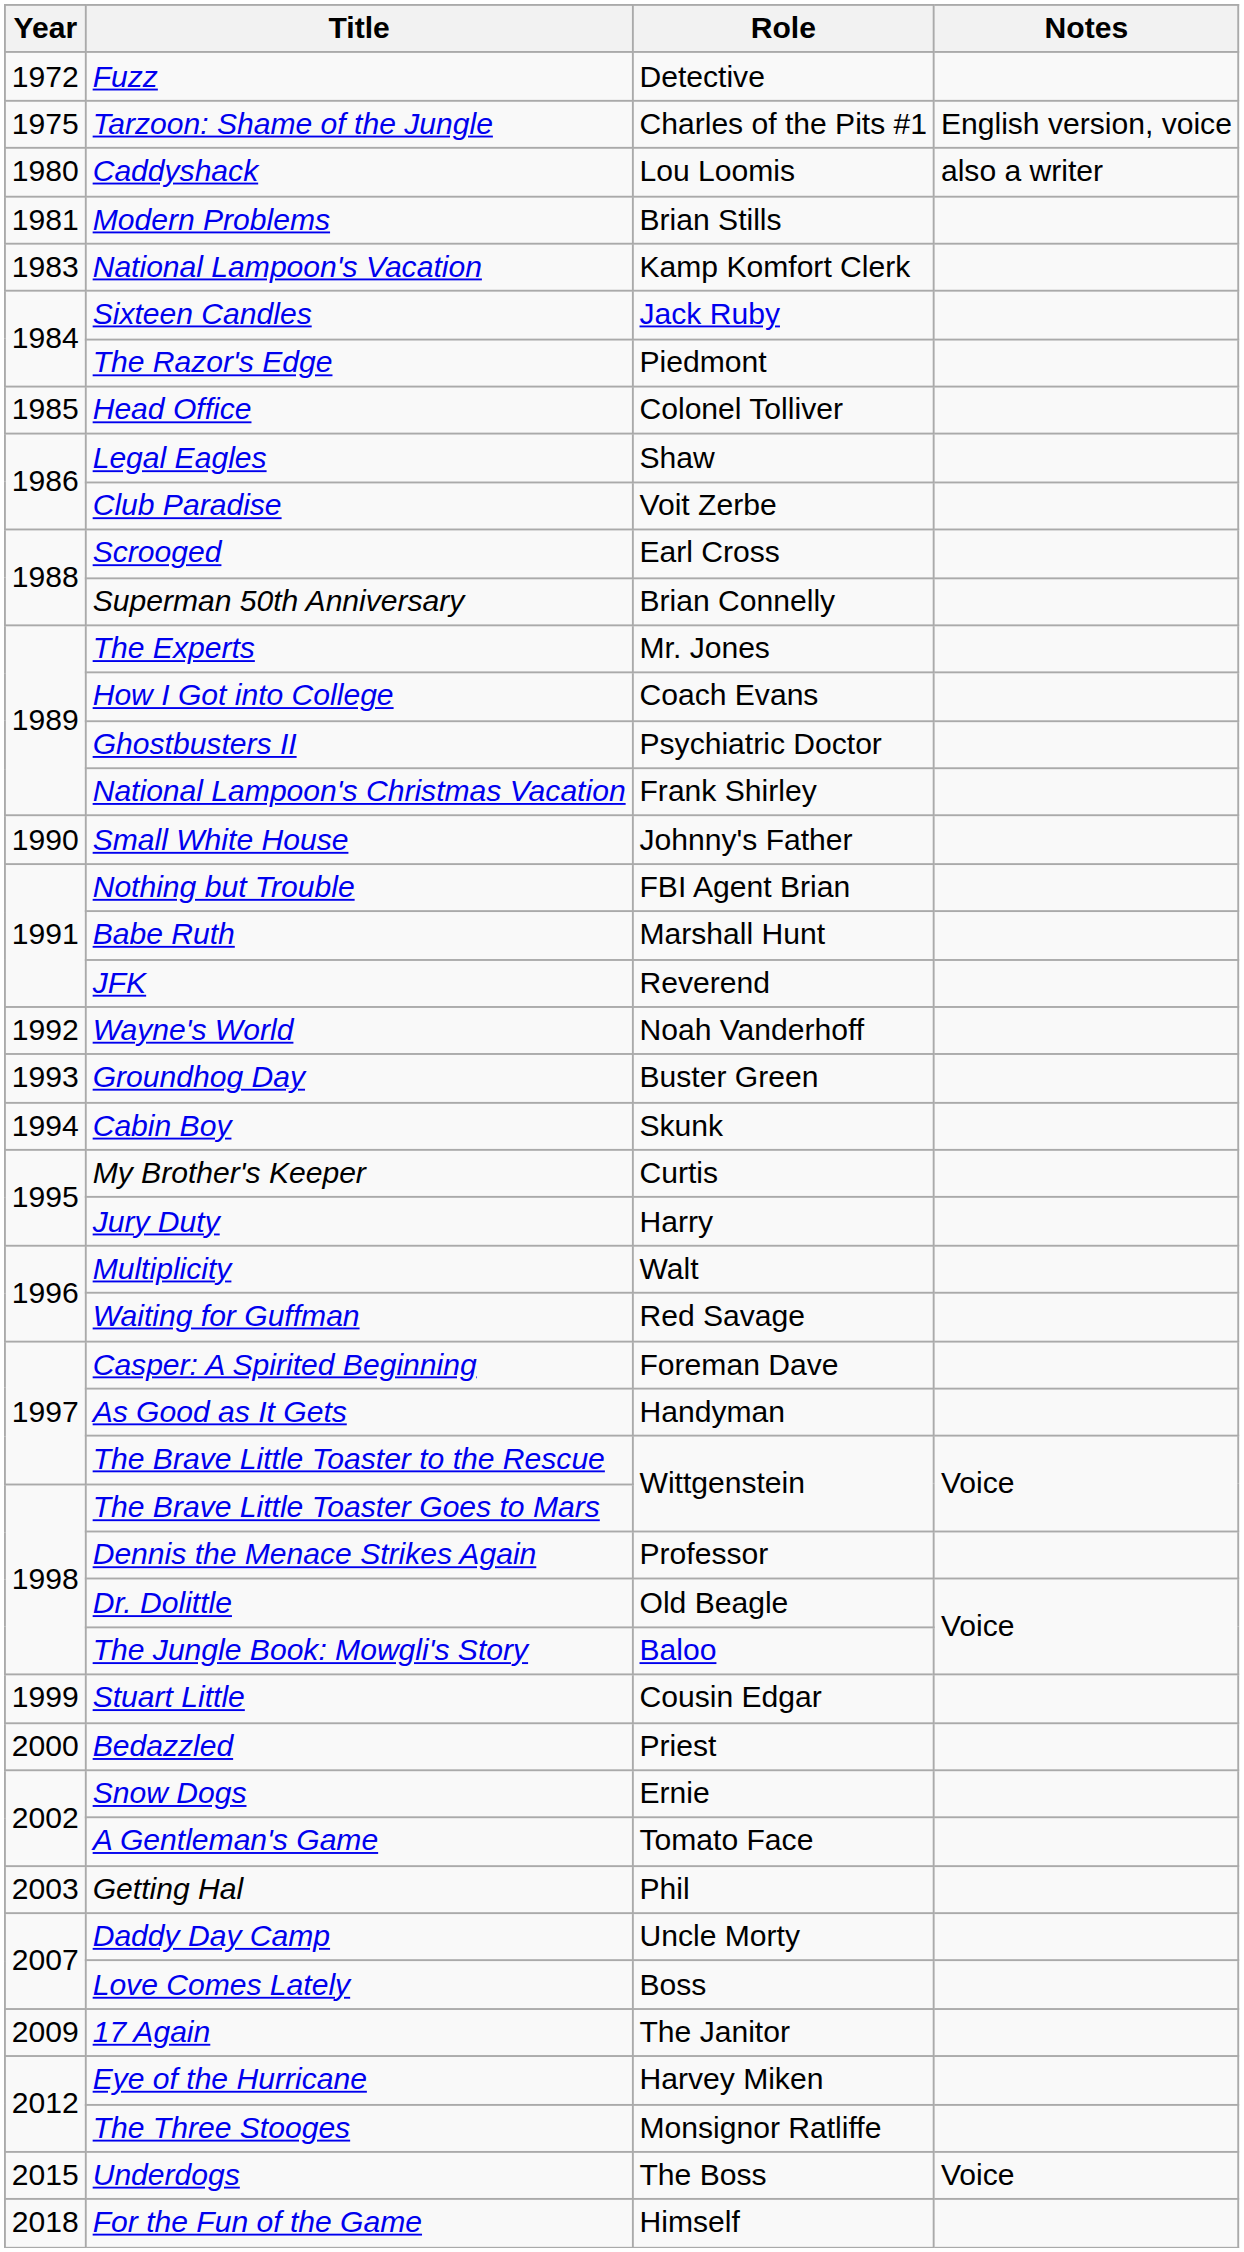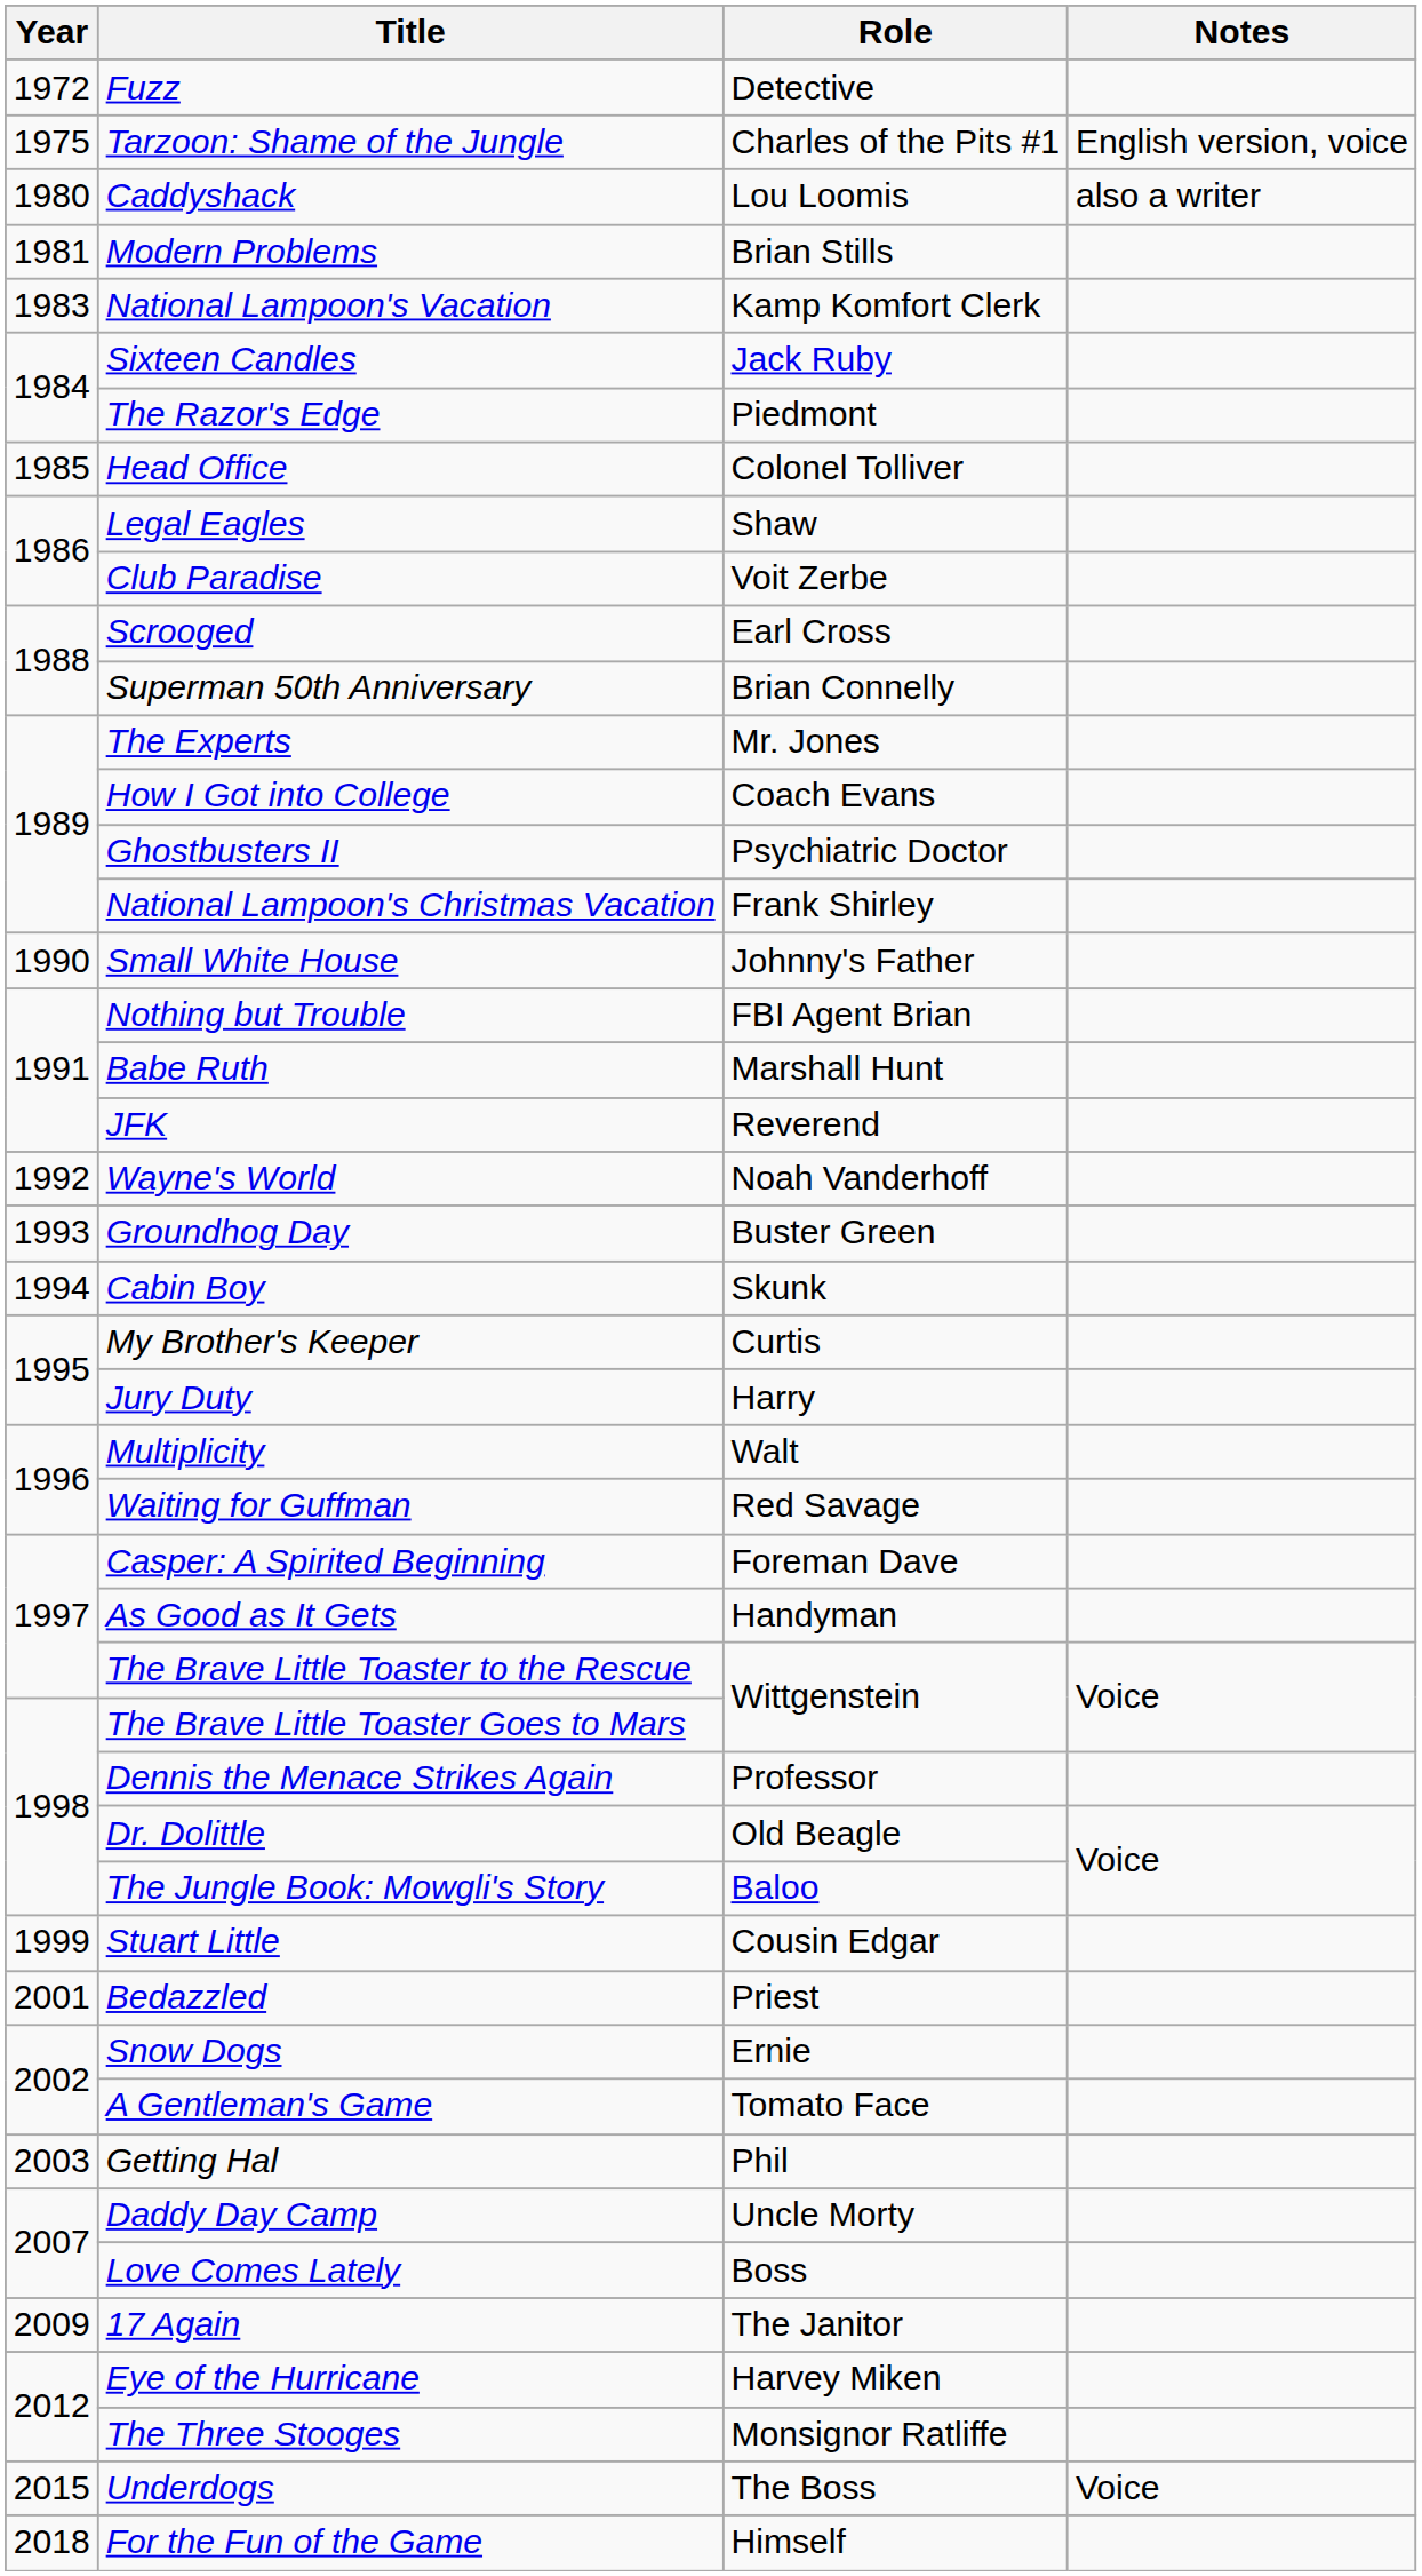 <table class="wikitable sortable">
 <tr>
 <th>Year</th>
 <th>Title</th>
 <th>Role</th>
 <th>Notes</th>
 </tr>
 <tr>
 <td align=center>1972</td>
 <td><em><a href='#'>Fuzz</a></em></td>
 <td>Detective</td>
 <td></td>
 </tr>
 <tr>
 <td align=center>1975</td>
 <td><em><a href='#'>Tarzoon: Shame of the Jungle</a></em></td>
 <td>Charles of the Pits #1</td>
 <td>English version, voice</td>
 </tr>
 <tr>
 <td align=center>1980</td>
 <td><em><a href='#'>Caddyshack</a></em></td>
 <td>Lou Loomis</td>
 <td>also a writer</td>
 </tr>
 <tr>
 <td align=center>1981</td>
 <td><em><a href='#'>Modern Problems</a></em></td>
 <td>Brian Stills</td>
 <td></td>
 </tr>
 <tr>
 <td align=center>1983</td>
 <td><em><a href='#'>National Lampoon's Vacation</a></em></td>
 <td>Kamp Komfort Clerk</td>
 <td></td>
 </tr>
 <tr>
 <td align=center rowspan="2">1984</td>
 <td><em><a href='#'>Sixteen Candles</a></em></td>
 <td><a href='#'>Jack Ruby</a></td>
 <td></td>
 </tr>
 <tr>
 <td><em><a href='#'>The Razor's Edge</a></em></td>
 <td>Piedmont</td>
 <td></td>
 </tr>
 <tr>
 <td align=center>1985</td>
 <td><em><a href='#'>Head Office</a></em></td>
 <td>Colonel Tolliver</td>
 <td></td>
 </tr>
 <tr>
 <td rowspan="2" align=center>1986</td>
 <td><em><a href='#'>Legal Eagles</a></em></td>
 <td>Shaw</td>
 <td></td>
 </tr>
 <tr>
 <td><em><a href='#'>Club Paradise</a></em></td>
 <td>Voit Zerbe</td>
 <td></td>
 </tr>
 <tr>
 <td align=center rowspan="2">1988</td>
 <td><em><a href='#'>Scrooged</a></em></td>
 <td>Earl Cross</td>
 <td></td>
 </tr>
 <tr>
 <td><em>Superman 50th Anniversary</em></td>
 <td>Brian Connelly</td>
 <td></td>
 </tr>
 <tr>
 <td align=center rowspan="4">1989</td>
 <td><em><a href='#'>The Experts</a></em></td>
 <td>Mr. Jones</td>
 <td></td>
 </tr>
 <tr>
 <td><em><a href='#'>How I Got into College</a></em></td>
 <td>Coach Evans</td>
 <td></td>
 </tr>
 <tr>
 <td><em><a href='#'>Ghostbusters II</a></em></td>
 <td>Psychiatric Doctor</td>
 <td></td>
 </tr>
 <tr>
 <td><em><a href='#'>National Lampoon's Christmas Vacation</a></em></td>
 <td>Frank Shirley</td>
 <td></td>
 </tr>
 <tr>
 <td align=center>1990</td>
 <td><em><a href='#'>Small White House</a></em></td>
 <td>Johnny's Father</td>
 <td></td>
 </tr>
 <tr>
 <td align=center rowspan="3">1991</td>
 <td><em><a href='#'>Nothing but Trouble</a></em></td>
 <td>FBI Agent Brian</td>
 <td></td>
 </tr>
 <tr>
 <td><em><a href='#'>Babe Ruth</a></em></td>
 <td>Marshall Hunt</td>
 <td></td>
 </tr>
 <tr>
 <td><em><a href='#'>JFK</a></em></td>
 <td>Reverend</td>
 <td></td>
 </tr>
 <tr>
 <td align=center>1992</td>
 <td><em><a href='#'>Wayne's World</a></em></td>
 <td>Noah Vanderhoff</td>
 <td></td>
 </tr>
 <tr>
 <td align=center>1993</td>
 <td><em><a href='#'>Groundhog Day</a></em></td>
 <td>Buster Green</td>
 <td></td>
 </tr>
 <tr>
 <td align=center>1994</td>
 <td><em><a href='#'>Cabin Boy</a></em></td>
 <td>Skunk</td>
 <td></td>
 </tr>
 <tr>
 <td align=center rowspan="2">1995</td>
 <td><em>My Brother's Keeper</em></td>
 <td>Curtis</td>
 <td></td>
 </tr>
 <tr>
 <td><em><a href='#'>Jury Duty</a></em></td>
 <td>Harry</td>
 <td></td>
 </tr>
 <tr>
 <td align=center rowspan="2">1996</td>
 <td><em><a href='#'>Multiplicity</a></em></td>
 <td>Walt</td>
 <td></td>
 </tr>
 <tr>
 <td><em><a href='#'>Waiting for Guffman</a></em></td>
 <td>Red Savage</td>
 <td></td>
 </tr>
 <tr>
 <td align=center rowspan="3">1997</td>
 <td><em><a href='#'>Casper: A Spirited Beginning</a></em></td>
 <td>Foreman Dave</td>
 <td></td>
 </tr>
 <tr>
 <td><em><a href='#'>As Good as It Gets</a></em></td>
 <td>Handyman</td>
 <td></td>
 </tr>
 <tr>
 <td><em><a href='#'>The Brave Little Toaster to the Rescue</a></em></td>
 <td rowspan="2">Wittgenstein</td>
 <td rowspan="2">Voice</td>
 </tr>
 <tr>
 <td align="center" rowspan="4">1998</td>
 <td><em><a href='#'>The Brave Little Toaster Goes to Mars</a></em></td>
 </tr>
 <tr>
 <td><em><a href='#'>Dennis the Menace Strikes Again</a></em></td>
 <td>Professor</td>
 <td></td>
 </tr>
 <tr>
 <td><em><a href='#'>Dr. Dolittle</a></em></td>
 <td>Old Beagle</td>
 <td rowspan="2">Voice</td>
 </tr>
 <tr>
 <td><em><a href='#'>The Jungle Book: Mowgli's Story</a></em></td>
 <td><a href='#'>Baloo</a></td>
 </tr>
 <tr>
 <td align="center">1999</td>
 <td><em><a href='#'>Stuart Little</a></em></td>
 <td>Cousin Edgar</td>
 <td></td>
 </tr>
 <tr>
-<td align="center">2000</td>
+<td align="center">2001</td>
 <td><em><a href='#'>Bedazzled</a></em></td>
 <td>Priest</td>
 <td></td>
 </tr>
 <tr>
 <td align=center rowspan="2">2002</td>
 <td><em><a href='#'>Snow Dogs</a></em></td>
 <td>Ernie</td>
 <td></td>
 </tr>
 <tr>
 <td><em><a href='#'>A Gentleman's Game</a></em></td>
 <td>Tomato Face</td>
 <td></td>
 </tr>
 <tr>
 <td align=center>2003</td>
 <td><em>Getting Hal</em></td>
 <td>Phil</td>
 <td></td>
 </tr>
 <tr>
 <td align=center rowspan="2">2007</td>
 <td><em><a href='#'>Daddy Day Camp</a></em></td>
 <td>Uncle Morty</td>
 <td></td>
 </tr>
 <tr>
 <td><em><a href='#'>Love Comes Lately</a></em></td>
 <td>Boss</td>
 <td></td>
 </tr>
 <tr>
 <td align=center>2009</td>
 <td><em><a href='#'>17 Again</a></em></td>
 <td>The Janitor</td>
 <td></td>
 </tr>
 <tr>
 <td align=center rowspan="2">2012</td>
 <td><em><a href='#'>Eye of the Hurricane</a></em></td>
 <td>Harvey Miken</td>
 <td></td>
 </tr>
 <tr>
 <td><em><a href='#'>The Three Stooges</a></em></td>
 <td>Monsignor Ratliffe</td>
 <td></td>
 </tr>
 <tr>
 <td align=center>2015</td>
 <td><em><a href='#'>Underdogs</a></em></td>
 <td>The Boss</td>
 <td>Voice</td>
 </tr>
 <tr>
 <td align=center>2018</td>
 <td><em><a href='#'>For the Fun of the Game</a></em></td>
 <td>Himself</td>
 <td></td>
 </tr>
 </table>
